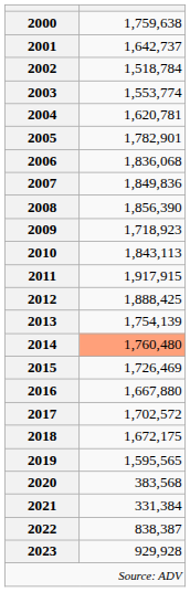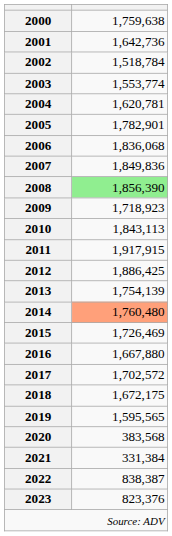 <table class="wikitable" style="text-align: right; width:200px;" align="center">
 <tr>
 <th style="width:75px"></th>
 <th></th>
 </tr>
 <tr>
 <th>2000</th>
 <td>1,759,638</td>
 </tr>
 <tr>
 <th>2001</th>
-<td> 1,642,737</td>
+<td> 1,642,736</td>
 </tr>
 <tr>
 <th>2002</th>
 <td> 1,518,784</td>
 </tr>
 <tr>
 <th>2003</th>
 <td> 1,553,774</td>
 </tr>
 <tr>
 <th>2004</th>
 <td> 1,620,781</td>
 </tr>
 <tr>
 <th>2005</th>
 <td> 1,782,901</td>
 </tr>
 <tr>
 <th>2006</th>
 <td> 1,836,068</td>
 </tr>
 <tr>
 <th>2007</th>
 <td> 1,849,836</td>
 </tr>
 <tr>
 <th>2008</th>
-<td> 1,856,390</td>
+<td style="background: lightgreen;"> 1,856,390</td>
 </tr>
 <tr>
 <th>2009</th>
 <td> 1,718,923</td>
 </tr>
 <tr>
 <th>2010</th>
 <td> 1,843,113</td>
 </tr>
 <tr>
 <th>2011</th>
 <td> 1,917,915</td>
 </tr>
 <tr>
 <th>2012</th>
-<td> 1,888,425</td>
+<td> 1,886,425</td>
 </tr>
 <tr>
 <th>2013</th>
 <td> 1,754,139</td>
 </tr>
 <tr>
 <th>2014</th>
 <td style="background: lightsalmon;"> 1,760,480</td>
 </tr>
 <tr>
 <th>2015</th>
 <td> 1,726,469</td>
 </tr>
 <tr>
 <th>2016</th>
 <td> 1,667,880</td>
 </tr>
 <tr>
 <th>2017</th>
 <td> 1,702,572</td>
 </tr>
 <tr>
 <th>2018</th>
 <td> 1,672,175</td>
 </tr>
 <tr>
 <th>2019</th>
 <td> 1,595,565</td>
 </tr>
 <tr>
 <th>2020</th>
 <td> 383,568</td>
 </tr>
 <tr>
 <th>2021</th>
 <td> 331,384</td>
 </tr>
 <tr>
 <th>2022</th>
 <td> 838,387</td>
 </tr>
 <tr>
 <th>2023</th>
-<td> 929,928</td>
+<td> 823,376</td>
 </tr>
 <tr>
 <td colspan=5 align="right"><small><em>Source: ADV</em></small></td>
 </tr>
 </table>
